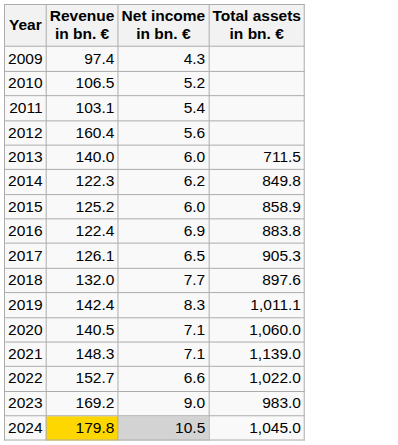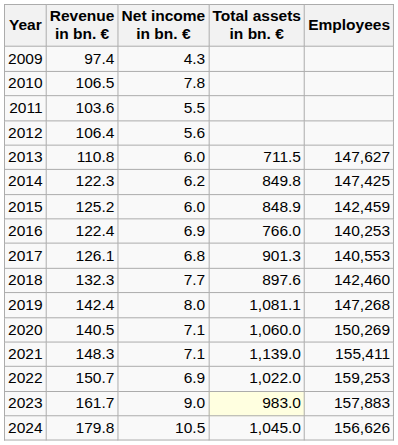 <table class="wikitable float-left" style="text-align: right;">
 <tr>
 <th>Year</th>
 <th>Revenue<br>in bn. €</th>
 <th>Net income<br>in bn. €</th>
 <th>Total assets<br>in bn. €</th>
+<th>Employees</th>
 </tr>
 <tr>
 <td>2009</td>
 <td>97.4</td>
 <td>4.3</td>
 <td></td>
+<td></td>
 </tr>
 <tr>
 <td>2010</td>
 <td>106.5</td>
-<td>5.2</td>
+<td>7.8</td>
+<td></td>
 <td></td>
 </tr>
 <tr>
 <td>2011</td>
-<td>103.1</td>
-<td>5.4</td>
+<td>103.6</td>
+<td>5.5</td>
+<td></td>
 <td></td>
 </tr>
 <tr>
 <td>2012</td>
-<td>160.4</td>
+<td>106.4</td>
 <td>5.6</td>
+<td></td>
 <td></td>
 </tr>
 <tr>
 <td>2013</td>
-<td>140.0</td>
+<td>110.8</td>
 <td>6.0</td>
 <td>711.5</td>
+<td>147,627</td>
 </tr>
 <tr>
 <td>2014</td>
 <td>122.3</td>
 <td>6.2</td>
 <td>849.8</td>
+<td>147,425</td>
 </tr>
 <tr>
 <td>2015</td>
 <td>125.2</td>
 <td>6.0</td>
-<td>858.9</td>
+<td>848.9</td>
+<td>142,459</td>
 </tr>
 <tr>
 <td>2016</td>
 <td>122.4</td>
 <td>6.9</td>
-<td>883.8</td>
+<td>766.0</td>
+<td>140,253</td>
 </tr>
 <tr>
 <td>2017</td>
 <td>126.1</td>
-<td>6.5</td>
-<td>905.3</td>
+<td>6.8</td>
+<td>901.3</td>
+<td>140,553</td>
 </tr>
 <tr>
 <td>2018</td>
-<td>132.0</td>
+<td>132.3</td>
 <td>7.7</td>
 <td>897.6</td>
+<td>142,460</td>
 </tr>
 <tr>
 <td>2019</td>
 <td>142.4</td>
-<td>8.3</td>
-<td>1,011.1</td>
+<td>8.0</td>
+<td>1,081.1</td>
+<td>147,268</td>
 </tr>
 <tr>
 <td>2020</td>
 <td>140.5</td>
 <td>7.1</td>
 <td>1,060.0</td>
+<td>150,269</td>
 </tr>
 <tr>
 <td>2021</td>
 <td>148.3</td>
 <td>7.1</td>
 <td>1,139.0</td>
+<td>155,411</td>
 </tr>
 <tr>
 <td>2022</td>
-<td>152.7</td>
-<td>6.6</td>
+<td>150.7</td>
+<td>6.9</td>
 <td>1,022.0</td>
+<td>159,253</td>
 </tr>
 <tr>
 <td>2023</td>
-<td>169.2</td>
+<td>161.7</td>
 <td>9.0</td>
-<td>983.0</td>
+<td style="background: lightyellow;">983.0</td>
+<td>157,883</td>
 </tr>
 <tr>
 <td>2024</td>
-<td style="background: gold;">179.8</td>
-<td style="background: lightgrey;">10.5</td>
+<td>179.8</td>
+<td>10.5</td>
 <td>1,045.0</td>
+<td>156,626</td>
 </tr>
 </table>
